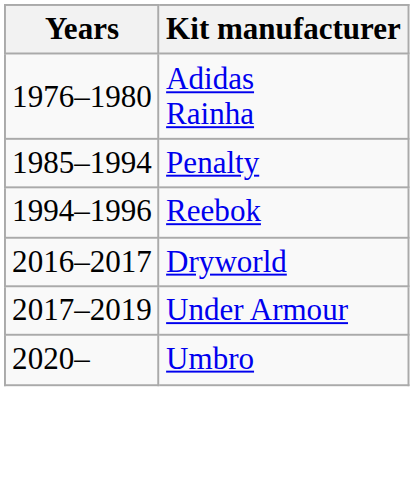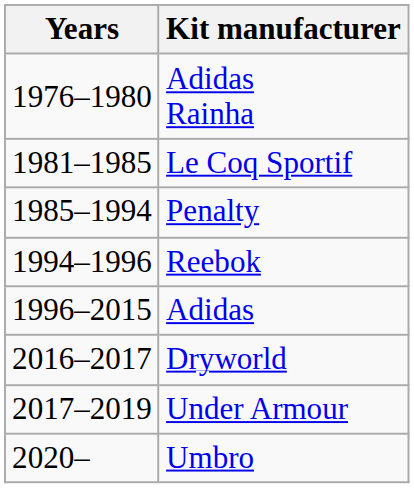 <table class="wikitable">
 <tr>
 <th>Years</th>
 <th>Kit manufacturer</th>
 </tr>
 <tr>
 <td>1976–1980</td>
 <td> <a href='#'>Adidas</a><br> <a href='#'>Rainha</a></td>
 </tr>
 <tr>
+<td>1981–1985</td>
+<td> <a href='#'>Le Coq Sportif</a></td>
+</tr>
+<tr>
 <td>1985–1994</td>
 <td> <a href='#'>Penalty</a></td>
 </tr>
 <tr>
 <td>1994–1996</td>
 <td> <a href='#'>Reebok</a></td>
+</tr>
+<tr>
+<td>1996–2015</td>
+<td> <a href='#'>Adidas</a></td>
 </tr>
 <tr>
 <td>2016–2017</td>
 <td> <a href='#'>Dryworld</a></td>
 </tr>
 <tr>
 <td>2017–2019</td>
 <td> <a href='#'>Under Armour</a></td>
 </tr>
 <tr>
 <td>2020–</td>
 <td> <a href='#'>Umbro</a></td>
 </tr>
 </table>
